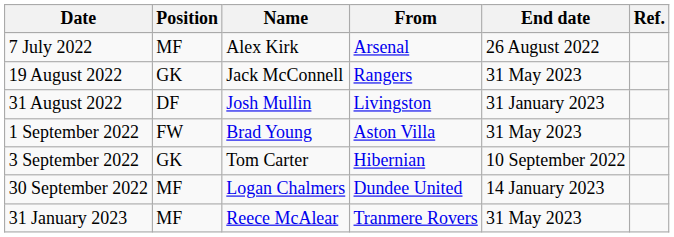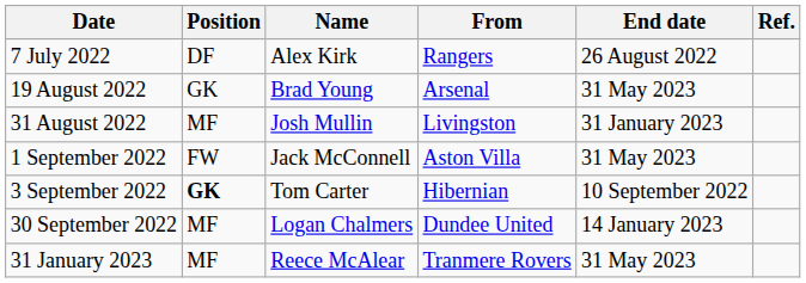 <table class="wikitable">
 <tr>
 <th>Date</th>
 <th>Position</th>
 <th>Name</th>
 <th>From</th>
 <th>End date</th>
 <th>Ref.</th>
 </tr>
 <tr>
 <td>7 July 2022</td>
-<td>MF</td>
+<td>DF</td>
 <td> Alex Kirk</td>
-<td> <a href='#'>Arsenal</a></td>
+<td><a href='#'>Rangers</a></td>
 <td>26 August 2022</td>
 <td></td>
 </tr>
 <tr>
 <td>19 August 2022</td>
 <td>GK</td>
-<td>Jack McConnell</td>
-<td><a href='#'>Rangers</a></td>
+<td> <a href='#'>Brad Young</a></td>
+<td> <a href='#'>Arsenal</a></td>
 <td>31 May 2023</td>
 <td></td>
 </tr>
 <tr>
 <td>31 August 2022</td>
-<td>DF</td>
+<td>MF</td>
 <td><a href='#'>Josh Mullin</a></td>
 <td><a href='#'>Livingston</a></td>
 <td>31 January 2023</td>
 <td></td>
 </tr>
 <tr>
 <td>1 September 2022</td>
 <td>FW</td>
-<td> <a href='#'>Brad Young</a></td>
+<td>Jack McConnell</td>
 <td> <a href='#'>Aston Villa</a></td>
 <td>31 May 2023</td>
 <td></td>
 </tr>
 <tr>
 <td>3 September 2022</td>
-<td>GK</td>
+<td><strong>GK</strong></td>
 <td> Tom Carter</td>
 <td><a href='#'>Hibernian</a></td>
 <td>10 September 2022</td>
 <td></td>
 </tr>
 <tr>
 <td>30 September 2022</td>
 <td>MF</td>
 <td><a href='#'>Logan Chalmers</a></td>
 <td><a href='#'>Dundee United</a></td>
 <td>14 January 2023</td>
 <td></td>
 </tr>
 <tr>
 <td>31 January 2023</td>
 <td>MF</td>
 <td><a href='#'>Reece McAlear</a></td>
 <td> <a href='#'>Tranmere Rovers</a></td>
 <td>31 May 2023</td>
 <td></td>
 </tr>
 </table>
